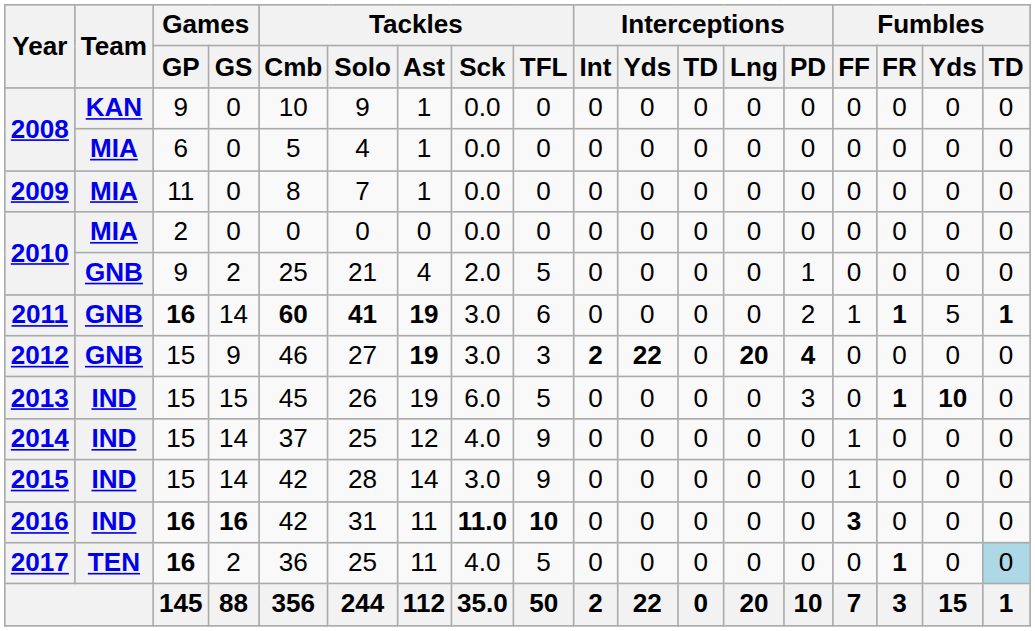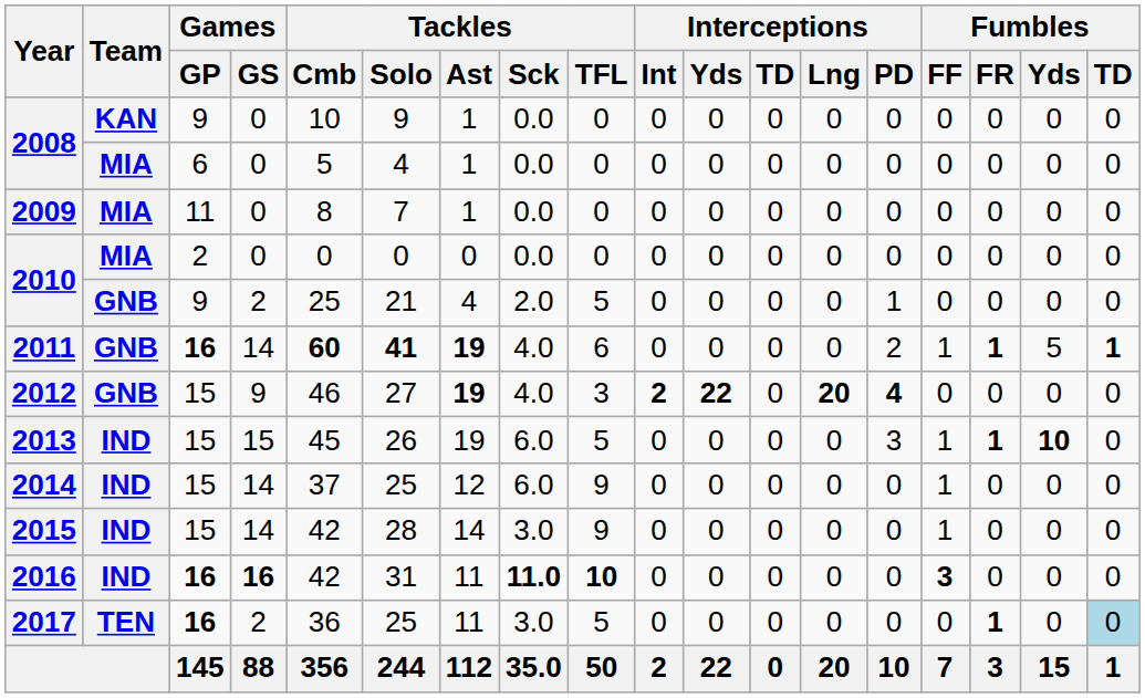 <table class="wikitable" style="text-align:center">
 <tr>
 <th rowspan="2">Year</th>
 <th rowspan="2">Team</th>
 <th colspan="2">Games</th>
 <th colspan="5">Tackles</th>
 <th colspan="5">Interceptions</th>
 <th colspan="4">Fumbles</th>
 </tr>
 <tr>
 <th>GP</th>
 <th>GS</th>
 <th>Cmb</th>
 <th>Solo</th>
 <th>Ast</th>
 <th>Sck</th>
 <th>TFL</th>
 <th>Int</th>
 <th>Yds</th>
 <th>TD</th>
 <th>Lng</th>
 <th>PD</th>
 <th>FF</th>
 <th>FR</th>
 <th>Yds</th>
 <th>TD</th>
 </tr>
 <tr>
 <th rowspan="2"><a href='#'>2008</a></th>
 <th><a href='#'>KAN</a></th>
 <td>9</td>
 <td>0</td>
 <td>10</td>
 <td>9</td>
 <td>1</td>
 <td>0.0</td>
 <td>0</td>
 <td>0</td>
 <td>0</td>
 <td>0</td>
 <td>0</td>
 <td>0</td>
 <td>0</td>
 <td>0</td>
 <td>0</td>
 <td>0</td>
 </tr>
 <tr>
 <th><a href='#'>MIA</a></th>
 <td>6</td>
 <td>0</td>
 <td>5</td>
 <td>4</td>
 <td>1</td>
 <td>0.0</td>
 <td>0</td>
 <td>0</td>
 <td>0</td>
 <td>0</td>
 <td>0</td>
 <td>0</td>
 <td>0</td>
 <td>0</td>
 <td>0</td>
 <td>0</td>
 </tr>
 <tr>
 <th><a href='#'>2009</a></th>
 <th><a href='#'>MIA</a></th>
 <td>11</td>
 <td>0</td>
 <td>8</td>
 <td>7</td>
 <td>1</td>
 <td>0.0</td>
 <td>0</td>
 <td>0</td>
 <td>0</td>
 <td>0</td>
 <td>0</td>
 <td>0</td>
 <td>0</td>
 <td>0</td>
 <td>0</td>
 <td>0</td>
 </tr>
 <tr>
 <th rowspan="2"><a href='#'>2010</a></th>
 <th><a href='#'>MIA</a></th>
 <td>2</td>
 <td>0</td>
 <td>0</td>
 <td>0</td>
 <td>0</td>
 <td>0.0</td>
 <td>0</td>
 <td>0</td>
 <td>0</td>
 <td>0</td>
 <td>0</td>
 <td>0</td>
 <td>0</td>
 <td>0</td>
 <td>0</td>
 <td>0</td>
 </tr>
 <tr>
 <th><a href='#'>GNB</a></th>
 <td>9</td>
 <td>2</td>
 <td>25</td>
 <td>21</td>
 <td>4</td>
 <td>2.0</td>
 <td>5</td>
 <td>0</td>
 <td>0</td>
 <td>0</td>
 <td>0</td>
 <td>1</td>
 <td>0</td>
 <td>0</td>
 <td>0</td>
 <td>0</td>
 </tr>
 <tr>
 <th><a href='#'>2011</a></th>
 <th><a href='#'>GNB</a></th>
 <td><strong>16</strong></td>
 <td>14</td>
 <td><strong>60</strong></td>
 <td><strong>41</strong></td>
 <td><strong>19</strong></td>
-<td>3.0</td>
+<td>4.0</td>
 <td>6</td>
 <td>0</td>
 <td>0</td>
 <td>0</td>
 <td>0</td>
 <td>2</td>
 <td>1</td>
 <td><strong>1</strong></td>
 <td>5</td>
 <td><strong>1</strong></td>
 </tr>
 <tr>
 <th><a href='#'>2012</a></th>
 <th><a href='#'>GNB</a></th>
 <td>15</td>
 <td>9</td>
 <td>46</td>
 <td>27</td>
 <td><strong>19</strong></td>
-<td>3.0</td>
+<td>4.0</td>
 <td>3</td>
 <td><strong>2</strong></td>
 <td><strong>22</strong></td>
 <td>0</td>
 <td><strong>20</strong></td>
 <td><strong>4</strong></td>
 <td>0</td>
 <td>0</td>
 <td>0</td>
 <td>0</td>
 </tr>
 <tr>
 <th><a href='#'>2013</a></th>
 <th><a href='#'>IND</a></th>
 <td>15</td>
 <td>15</td>
 <td>45</td>
 <td>26</td>
 <td>19</td>
 <td>6.0</td>
 <td>5</td>
 <td>0</td>
 <td>0</td>
 <td>0</td>
 <td>0</td>
 <td>3</td>
-<td>0</td>
+<td>1</td>
 <td><strong>1</strong></td>
 <td><strong>10</strong></td>
 <td>0</td>
 </tr>
 <tr>
 <th><a href='#'>2014</a></th>
 <th><a href='#'>IND</a></th>
 <td>15</td>
 <td>14</td>
 <td>37</td>
 <td>25</td>
 <td>12</td>
-<td>4.0</td>
+<td>6.0</td>
 <td>9</td>
 <td>0</td>
 <td>0</td>
 <td>0</td>
 <td>0</td>
 <td>0</td>
 <td>1</td>
 <td>0</td>
 <td>0</td>
 <td>0</td>
 </tr>
 <tr>
 <th><a href='#'>2015</a></th>
 <th><a href='#'>IND</a></th>
 <td>15</td>
 <td>14</td>
 <td>42</td>
 <td>28</td>
 <td>14</td>
 <td>3.0</td>
 <td>9</td>
 <td>0</td>
 <td>0</td>
 <td>0</td>
 <td>0</td>
 <td>0</td>
 <td>1</td>
 <td>0</td>
 <td>0</td>
 <td>0</td>
 </tr>
 <tr>
 <th><a href='#'>2016</a></th>
 <th><a href='#'>IND</a></th>
 <td><strong>16</strong></td>
 <td><strong>16</strong></td>
 <td>42</td>
 <td>31</td>
 <td>11</td>
 <td><strong>11.0</strong></td>
 <td><strong>10</strong></td>
 <td>0</td>
 <td>0</td>
 <td>0</td>
 <td>0</td>
 <td>0</td>
 <td><strong>3</strong></td>
 <td>0</td>
 <td>0</td>
 <td>0</td>
 </tr>
 <tr>
 <th><a href='#'>2017</a></th>
 <th><a href='#'>TEN</a></th>
 <td><strong>16</strong></td>
 <td>2</td>
 <td>36</td>
 <td>25</td>
 <td>11</td>
-<td>4.0</td>
+<td>3.0</td>
 <td>5</td>
 <td>0</td>
 <td>0</td>
 <td>0</td>
 <td>0</td>
 <td>0</td>
 <td>0</td>
 <td><strong>1</strong></td>
 <td>0</td>
 <td style="background: lightblue;">0</td>
 </tr>
 <tr>
 <th colspan="2"></th>
 <th>145</th>
 <th>88</th>
 <th>356</th>
 <th>244</th>
 <th>112</th>
 <th>35.0</th>
 <th>50</th>
 <th>2</th>
 <th>22</th>
 <th>0</th>
 <th>20</th>
 <th>10</th>
 <th>7</th>
 <th>3</th>
 <th>15</th>
 <th>1</th>
 </tr>
 </table>
